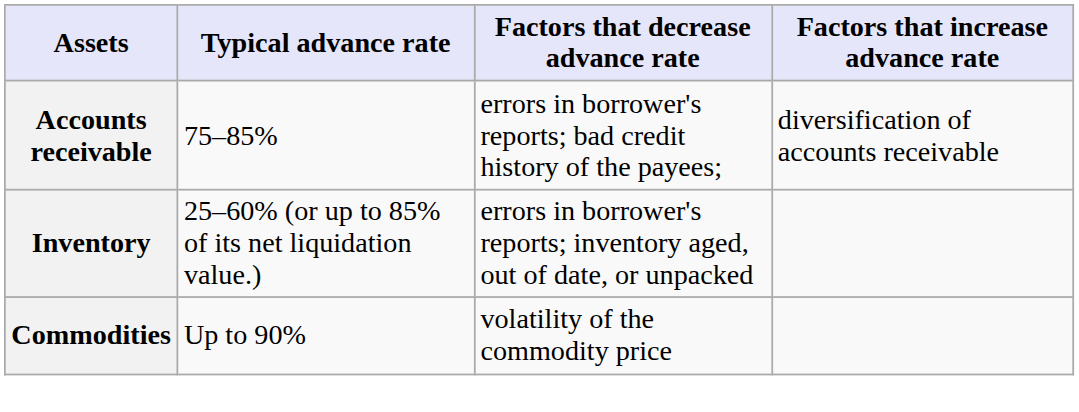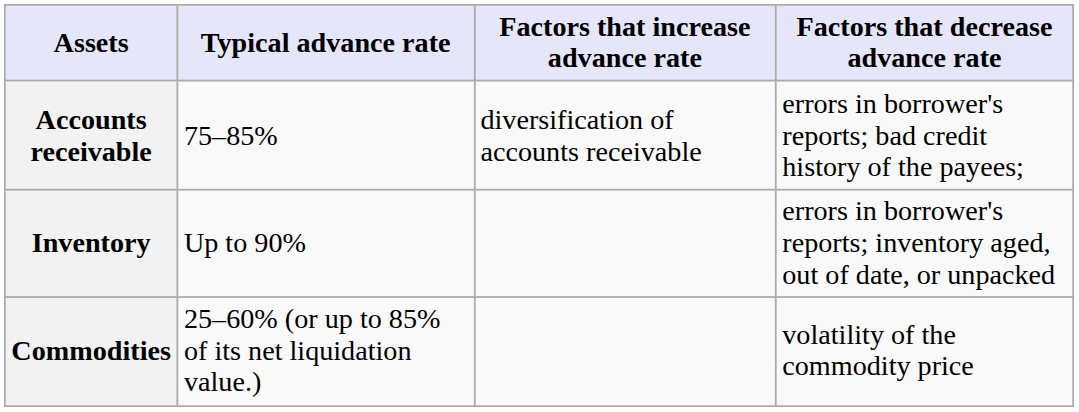 <table class="wikitable">
 <tr>
 <th style ="width: 10%; background:#E6E6FA;">Assets</th>
 <th style ="width: 30%; background:#E6E6FA;">Typical advance rate</th>
+<th style ="width: 30%; background:#E6E6FA;">Factors that increase advance rate</th>
 <th style ="width: 30%; background:#E6E6FA;">Factors that decrease advance rate</th>
-<th style ="width: 30%; background:#E6E6FA;">Factors that increase advance rate</th>
 </tr>
 <tr>
 <th>Accounts receivable</th>
 <td>75–85%</td>
+<td>diversification of accounts receivable</td>
 <td>errors in borrower's reports; bad credit history of the payees;</td>
-<td>diversification of accounts receivable</td>
 </tr>
 <tr>
 <th>Inventory</th>
-<td>25–60% (or up to 85% of its net liquidation value.)</td>
+<td>Up to 90%</td>
+<td></td>
 <td>errors in borrower's reports; inventory aged, out of date, or unpacked</td>
-<td></td>
 </tr>
 <tr>
 <th>Commodities</th>
-<td>Up to 90%</td>
+<td>25–60% (or up to 85% of its net liquidation value.)</td>
+<td></td>
 <td>volatility of the commodity price</td>
-<td></td>
 </tr>
 </table>
